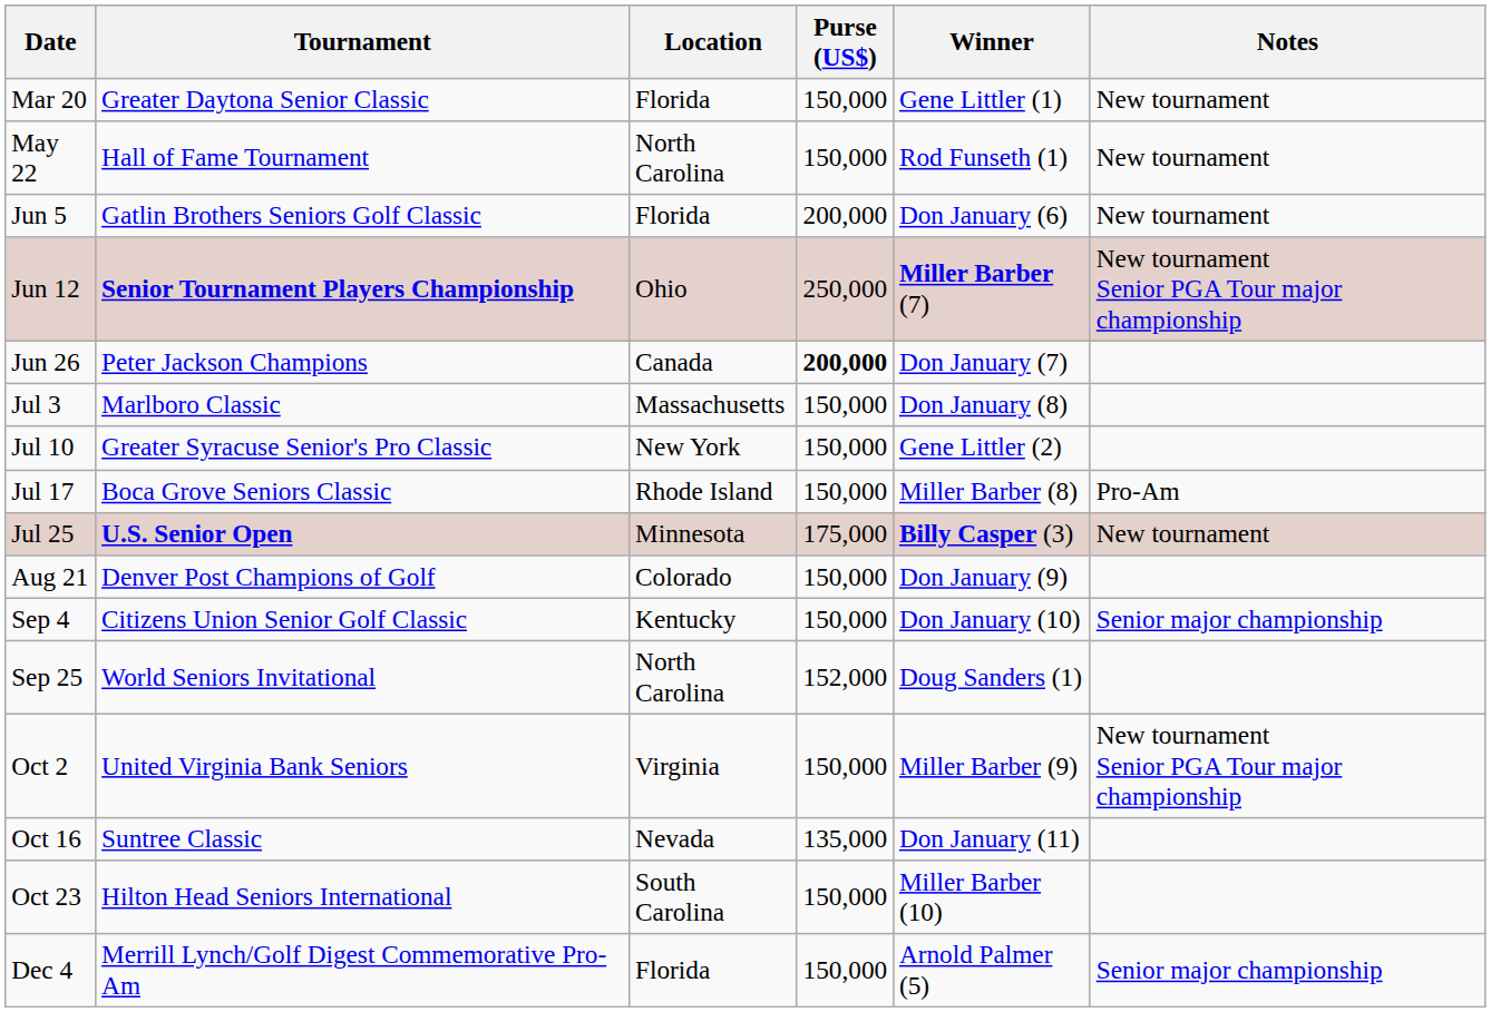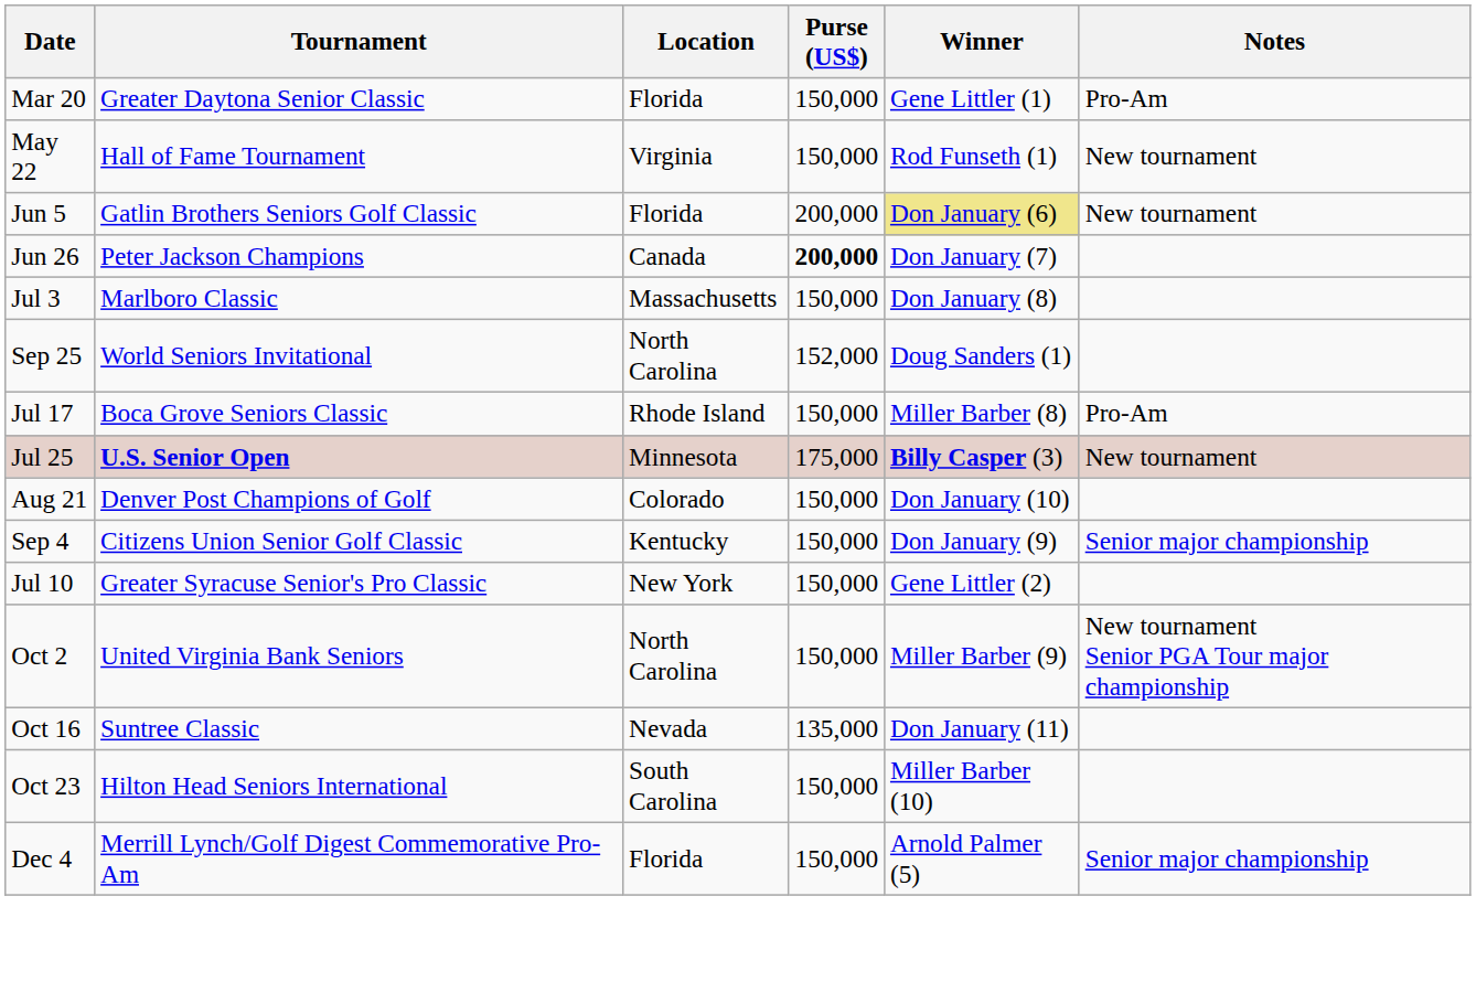 <table class="wikitable" style="font-size:95%">
 <tr>
 <th>Date</th>
 <th>Tournament</th>
 <th>Location</th>
 <th>Purse<br>(<a href='#'>US$</a>)</th>
 <th>Winner</th>
 <th>Notes</th>
 </tr>
 <tr>
 <td>Mar 20</td>
 <td><a href='#'>Greater Daytona Senior Classic</a></td>
 <td>Florida</td>
 <td align=right>150,000</td>
 <td> <a href='#'>Gene Littler</a> (1)</td>
-<td>New tournament</td>
+<td>Pro-Am</td>
 </tr>
 <tr>
 <td>May 22</td>
 <td><a href='#'>Hall of Fame Tournament</a></td>
-<td>North Carolina</td>
+<td>Virginia</td>
 <td align=right>150,000</td>
 <td> <a href='#'>Rod Funseth</a> (1)</td>
 <td>New tournament</td>
 </tr>
 <tr>
 <td>Jun 5</td>
 <td><a href='#'>Gatlin Brothers Seniors Golf Classic</a></td>
 <td>Florida</td>
 <td align=right>200,000</td>
-<td> <a href='#'>Don January</a> (6)</td>
+<td style="background: khaki;"> <a href='#'>Don January</a> (6)</td>
 <td>New tournament</td>
-</tr>
-<tr style="background:#e5d1cb;">
-<td>Jun 12</td>
-<td><strong><a href='#'>Senior Tournament Players Championship</a></strong></td>
-<td>Ohio</td>
-<td align=right>250,000</td>
-<td> <strong><a href='#'>Miller Barber</a></strong> (7)</td>
-<td>New tournament<br><a href='#'>Senior PGA Tour major championship</a></td>
 </tr>
 <tr>
 <td>Jun 26</td>
 <td><a href='#'>Peter Jackson Champions</a></td>
 <td>Canada</td>
 <td align=right><strong>200,000</strong></td>
 <td> <a href='#'>Don January</a> (7)</td>
 <td></td>
 </tr>
 <tr>
 <td>Jul 3</td>
 <td><a href='#'>Marlboro Classic</a></td>
 <td>Massachusetts</td>
 <td align=right>150,000</td>
 <td> <a href='#'>Don January</a> (8)</td>
 <td></td>
 </tr>
 <tr>
-<td>Jul 10</td>
-<td><a href='#'>Greater Syracuse Senior's Pro Classic</a></td>
-<td>New York</td>
-<td align=right>150,000</td>
-<td> <a href='#'>Gene Littler</a> (2)</td>
+<td>Sep 25</td>
+<td><a href='#'>World Seniors Invitational</a></td>
+<td>North Carolina</td>
+<td align=right>152,000</td>
+<td> <a href='#'>Doug Sanders</a> (1)</td>
 <td></td>
 </tr>
 <tr>
 <td>Jul 17</td>
 <td><a href='#'>Boca Grove Seniors Classic</a></td>
 <td>Rhode Island</td>
 <td align=right>150,000</td>
 <td> <a href='#'>Miller Barber</a> (8)</td>
 <td>Pro-Am</td>
 </tr>
 <tr style="background:#e5d1cb;">
 <td>Jul 25</td>
 <td><strong><a href='#'>U.S. Senior Open</a></strong></td>
 <td>Minnesota</td>
 <td align=right>175,000</td>
 <td> <strong><a href='#'>Billy Casper</a></strong> (3)</td>
 <td>New tournament</td>
 </tr>
 <tr>
 <td>Aug 21</td>
 <td><a href='#'>Denver Post Champions of Golf</a></td>
 <td>Colorado</td>
 <td align=right>150,000</td>
-<td> <a href='#'>Don January</a> (9)</td>
+<td> <a href='#'>Don January</a> (10)</td>
 <td></td>
 </tr>
 <tr>
 <td>Sep 4</td>
 <td><a href='#'>Citizens Union Senior Golf Classic</a></td>
 <td>Kentucky</td>
 <td align=right>150,000</td>
-<td> <a href='#'>Don January</a> (10)</td>
+<td> <a href='#'>Don January</a> (9)</td>
 <td><a href='#'>Senior major championship</a></td>
 </tr>
 <tr>
-<td>Sep 25</td>
-<td><a href='#'>World Seniors Invitational</a></td>
-<td>North Carolina</td>
-<td align=right>152,000</td>
-<td> <a href='#'>Doug Sanders</a> (1)</td>
+<td>Jul 10</td>
+<td><a href='#'>Greater Syracuse Senior's Pro Classic</a></td>
+<td>New York</td>
+<td align=right>150,000</td>
+<td> <a href='#'>Gene Littler</a> (2)</td>
 <td></td>
 </tr>
 <tr>
 <td>Oct 2</td>
 <td><a href='#'>United Virginia Bank Seniors</a></td>
-<td>Virginia</td>
+<td>North Carolina</td>
 <td align=right>150,000</td>
 <td> <a href='#'>Miller Barber</a> (9)</td>
 <td>New tournament<br><a href='#'>Senior PGA Tour major championship</a></td>
 </tr>
 <tr>
 <td>Oct 16</td>
 <td><a href='#'>Suntree Classic</a></td>
 <td>Nevada</td>
 <td align=right>135,000</td>
 <td> <a href='#'>Don January</a> (11)</td>
 <td></td>
 </tr>
 <tr>
 <td>Oct 23</td>
 <td><a href='#'>Hilton Head Seniors International</a></td>
 <td>South Carolina</td>
 <td align=right>150,000</td>
 <td> <a href='#'>Miller Barber</a> (10)</td>
 <td></td>
 </tr>
 <tr>
 <td>Dec 4</td>
 <td><a href='#'>Merrill Lynch/Golf Digest Commemorative Pro-Am</a></td>
 <td>Florida</td>
 <td align=right>150,000</td>
 <td> <a href='#'>Arnold Palmer</a> (5)</td>
 <td><a href='#'>Senior major championship</a></td>
 </tr>
 </table>
